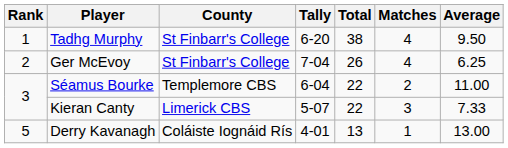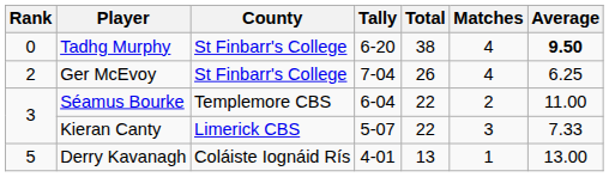 <table class="wikitable">
 <tr>
 <th>Rank</th>
 <th>Player</th>
 <th>County</th>
 <th>Tally</th>
 <th>Total</th>
 <th>Matches</th>
 <th>Average</th>
 </tr>
 <tr>
-<td rowspan=1 align=center>1</td>
+<td rowspan=1 align=center>0</td>
 <td><a href='#'>Tadhg Murphy</a></td>
 <td><a href='#'>St Finbarr's College</a></td>
 <td align=center>6-20</td>
 <td align=center>38</td>
 <td align=center>4</td>
-<td align=center>9.50</td>
+<td align=center><strong>9.50</strong></td>
 </tr>
 <tr>
 <td rowspan=1 align=center>2</td>
 <td>Ger McEvoy</td>
 <td><a href='#'>St Finbarr's College</a></td>
 <td align=center>7-04</td>
 <td align=center>26</td>
 <td align=center>4</td>
 <td align=center>6.25</td>
 </tr>
 <tr>
 <td rowspan=2 align=center>3</td>
 <td><a href='#'>Séamus Bourke</a></td>
 <td>Templemore CBS</td>
 <td align=center>6-04</td>
 <td align=center>22</td>
 <td align=center>2</td>
 <td align=center>11.00</td>
 </tr>
 <tr>
 <td>Kieran Canty</td>
 <td><a href='#'>Limerick CBS</a></td>
 <td align=center>5-07</td>
 <td align=center>22</td>
 <td align=center>3</td>
 <td align=center>7.33</td>
 </tr>
 <tr>
 <td rowspan=1 align=center>5</td>
 <td>Derry Kavanagh</td>
 <td>Coláiste Iognáid Rís</td>
 <td align=center>4-01</td>
 <td align=center>13</td>
 <td align=center>1</td>
 <td align=center>13.00</td>
 </tr>
 </table>
